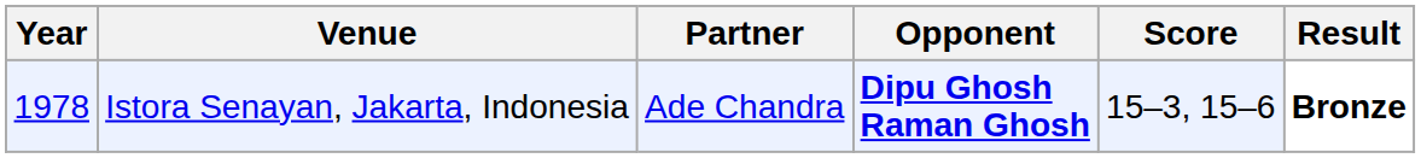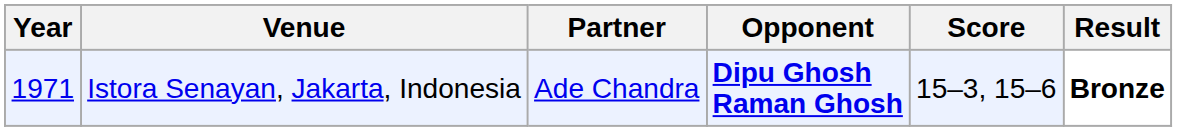 <table class="sortable wikitable" style="font-size: 90%;">
 <tr>
 <th>Year</th>
 <th>Venue</th>
 <th>Partner</th>
 <th>Opponent</th>
 <th>Score</th>
 <th>Result</th>
 </tr>
 <tr style="background:#ECF2FF">
-<td align="center"><a href='#'>1978</a></td>
+<td align="center"><a href='#'>1971</a></td>
 <td align="left"><a href='#'>Istora Senayan</a>, <a href='#'>Jakarta</a>, Indonesia</td>
 <td align="left"> <a href='#'>Ade Chandra</a></td>
 <td align="left"><strong> <a href='#'>Dipu Ghosh</a><br> <a href='#'>Raman Ghosh</a></strong></td>
 <td align="left">15–3, 15–6</td>
 <td style="text-align:left; background:white"> <strong>Bronze</strong></td>
 </tr>
 </table>
